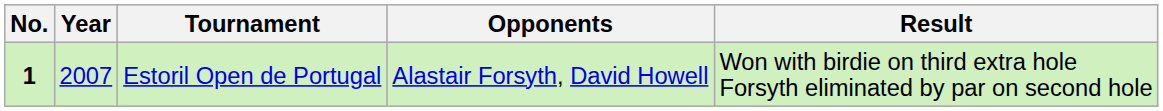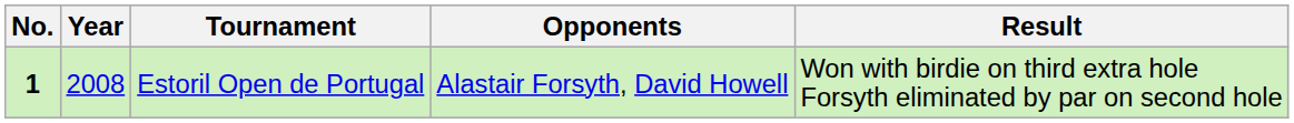 <table class="wikitable" style="font-size:95%;">
 <tr>
 <th>No.</th>
 <th>Year</th>
 <th>Tournament</th>
 <th>Opponents</th>
 <th>Result</th>
 </tr>
 <tr style="background:#D0F0C0;">
 <td align=center><strong>1</strong></td>
-<td><a href='#'>2007</a></td>
+<td><a href='#'>2008</a></td>
 <td><a href='#'>Estoril Open de Portugal</a></td>
 <td> <a href='#'>Alastair Forsyth</a>,  <a href='#'>David Howell</a></td>
 <td>Won with birdie on third extra hole<br>Forsyth eliminated by par on second hole</td>
 </tr>
 </table>
